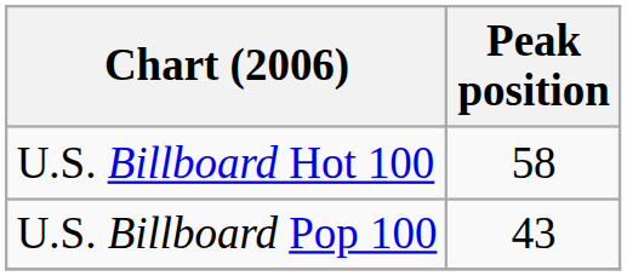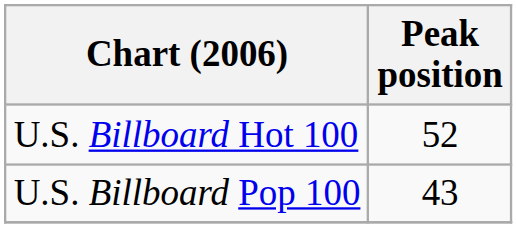 <table class="wikitable">
 <tr>
 <th>Chart (2006)</th>
 <th>Peak<br>position</th>
 </tr>
 <tr>
 <td>U.S. <a href='#'><em>Billboard</em> Hot 100</a></td>
-<td align="center">58</td>
+<td align="center">52</td>
 </tr>
 <tr>
 <td>U.S. <em>Billboard</em> <a href='#'>Pop 100</a></td>
 <td align="center">43</td>
 </tr>
 <tr>
 </tr>
 </table>
